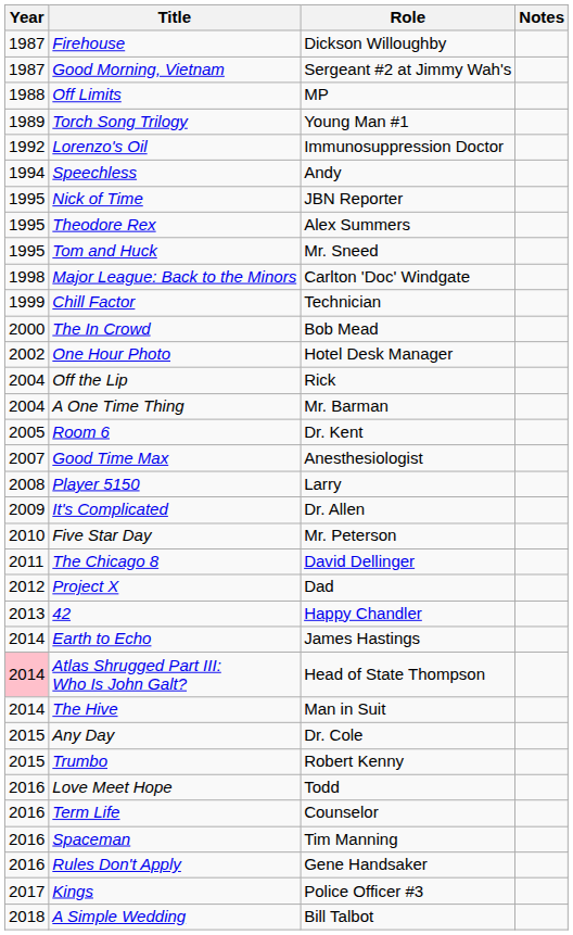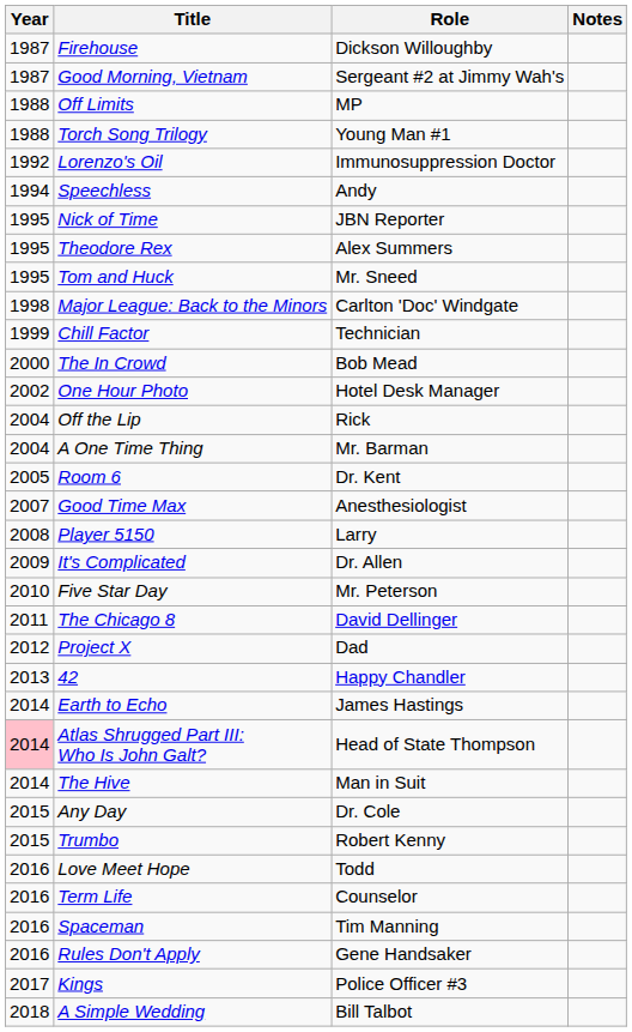 <table class="wikitable sortable">
 <tr>
 <th>Year</th>
 <th>Title</th>
 <th>Role</th>
 <th>Notes</th>
 </tr>
 <tr>
 <td>1987</td>
 <td><a href='#'><em>Firehouse</em></a></td>
 <td>Dickson Willoughby</td>
 <td></td>
 </tr>
 <tr>
 <td>1987</td>
 <td><em><a href='#'>Good Morning, Vietnam</a></em></td>
 <td>Sergeant #2 at Jimmy Wah's</td>
 <td></td>
 </tr>
 <tr>
 <td>1988</td>
 <td><a href='#'><em>Off Limits</em></a></td>
 <td>MP</td>
 <td></td>
 </tr>
 <tr>
-<td>1989</td>
+<td>1988</td>
 <td><a href='#'><em>Torch Song Trilogy</em></a></td>
 <td>Young Man #1</td>
 <td></td>
 </tr>
 <tr>
 <td>1992</td>
 <td><em><a href='#'>Lorenzo's Oil</a></em></td>
 <td>Immunosuppression Doctor</td>
 <td></td>
 </tr>
 <tr>
 <td>1994</td>
 <td><a href='#'><em>Speechless</em></a></td>
 <td>Andy</td>
 <td></td>
 </tr>
 <tr>
 <td>1995</td>
 <td><a href='#'><em>Nick of Time</em></a></td>
 <td>JBN Reporter</td>
 <td></td>
 </tr>
 <tr>
 <td>1995</td>
 <td><a href='#'><em>Theodore Rex</em></a></td>
 <td>Alex Summers</td>
 <td></td>
 </tr>
 <tr>
 <td>1995</td>
 <td><em><a href='#'>Tom and Huck</a></em></td>
 <td>Mr. Sneed</td>
 <td></td>
 </tr>
 <tr>
 <td>1998</td>
 <td><em><a href='#'>Major League: Back to the Minors</a></em></td>
 <td>Carlton 'Doc' Windgate</td>
 <td></td>
 </tr>
 <tr>
 <td>1999</td>
 <td><a href='#'><em>Chill Factor</em></a></td>
 <td>Technician</td>
 <td></td>
 </tr>
 <tr>
 <td>2000</td>
 <td><a href='#'><em>The In Crowd</em></a></td>
 <td>Bob Mead</td>
 <td></td>
 </tr>
 <tr>
 <td>2002</td>
 <td><em><a href='#'>One Hour Photo</a></em></td>
 <td>Hotel Desk Manager</td>
 <td></td>
 </tr>
 <tr>
 <td>2004</td>
 <td><em>Off the Lip</em></td>
 <td>Rick</td>
 <td></td>
 </tr>
 <tr>
 <td>2004</td>
 <td><em>A One Time Thing</em></td>
 <td>Mr. Barman</td>
 <td></td>
 </tr>
 <tr>
 <td>2005</td>
 <td><em><a href='#'>Room 6</a></em></td>
 <td>Dr. Kent</td>
 <td></td>
 </tr>
 <tr>
 <td>2007</td>
 <td><em><a href='#'>Good Time Max</a></em></td>
 <td>Anesthesiologist</td>
 <td></td>
 </tr>
 <tr>
 <td>2008</td>
 <td><em><a href='#'>Player 5150</a></em></td>
 <td>Larry</td>
 <td></td>
 </tr>
 <tr>
 <td>2009</td>
 <td><a href='#'><em>It's Complicated</em></a></td>
 <td>Dr. Allen</td>
 <td></td>
 </tr>
 <tr>
 <td>2010</td>
 <td><em>Five Star Day</em></td>
 <td>Mr. Peterson</td>
 <td></td>
 </tr>
 <tr>
 <td>2011</td>
 <td><em><a href='#'>The Chicago 8</a></em></td>
 <td><a href='#'>David Dellinger</a></td>
 <td></td>
 </tr>
 <tr>
 <td>2012</td>
 <td><a href='#'><em>Project X</em></a></td>
 <td>Dad</td>
 <td></td>
 </tr>
 <tr>
 <td>2013</td>
 <td><a href='#'><em>42</em></a></td>
 <td><a href='#'>Happy Chandler</a></td>
 <td></td>
 </tr>
 <tr>
 <td>2014</td>
 <td><em><a href='#'>Earth to Echo</a></em></td>
 <td>James Hastings</td>
 <td></td>
 </tr>
 <tr>
 <td style="background: pink;">2014</td>
 <td><a href='#'><em>Atlas Shrugged Part III:</em></a><br><a href='#'><em>Who Is John Galt?</em></a></td>
 <td>Head of State Thompson</td>
 <td></td>
 </tr>
 <tr>
 <td>2014</td>
 <td><a href='#'><em>The Hive</em></a></td>
 <td>Man in Suit</td>
 <td></td>
 </tr>
 <tr>
 <td>2015</td>
 <td><em>Any Day</em></td>
 <td>Dr. Cole</td>
 <td></td>
 </tr>
 <tr>
 <td>2015</td>
 <td><a href='#'><em>Trumbo</em></a></td>
 <td>Robert Kenny</td>
 <td></td>
 </tr>
 <tr>
 <td>2016</td>
 <td><em>Love Meet Hope</em></td>
 <td>Todd</td>
 <td></td>
 </tr>
 <tr>
 <td>2016</td>
 <td><em><a href='#'>Term Life</a></em></td>
 <td>Counselor</td>
 <td></td>
 </tr>
 <tr>
 <td>2016</td>
 <td><a href='#'><em>Spaceman</em></a></td>
 <td>Tim Manning</td>
 <td></td>
 </tr>
 <tr>
 <td>2016</td>
 <td><em><a href='#'>Rules Don't Apply</a></em></td>
 <td>Gene Handsaker</td>
 <td></td>
 </tr>
 <tr>
 <td>2017</td>
 <td><a href='#'><em>Kings</em></a></td>
 <td>Police Officer #3</td>
 <td></td>
 </tr>
 <tr>
 <td>2018</td>
 <td><em><a href='#'>A Simple Wedding</a></em></td>
 <td>Bill Talbot</td>
 <td></td>
 </tr>
 </table>
